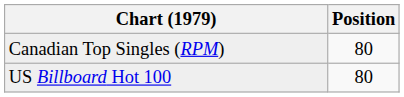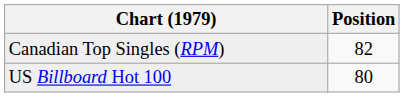 <table class="wikitable sortable plainrowheaders">
 <tr>
 <th style="width:17.1em;">Chart (1979)</th>
 <th>Position</th>
 </tr>
 <tr>
 <td bgcolor="#efefef">Canadian Top Singles (<a href='#'><em>RPM</em></a>)</td>
-<td align="center">80</td>
+<td align="center">82</td>
 </tr>
 <tr>
 <td bgcolor="#efefef">US <a href='#'><em>Billboard</em> Hot 100</a></td>
 <td align="center">80</td>
 </tr>
 </table>
